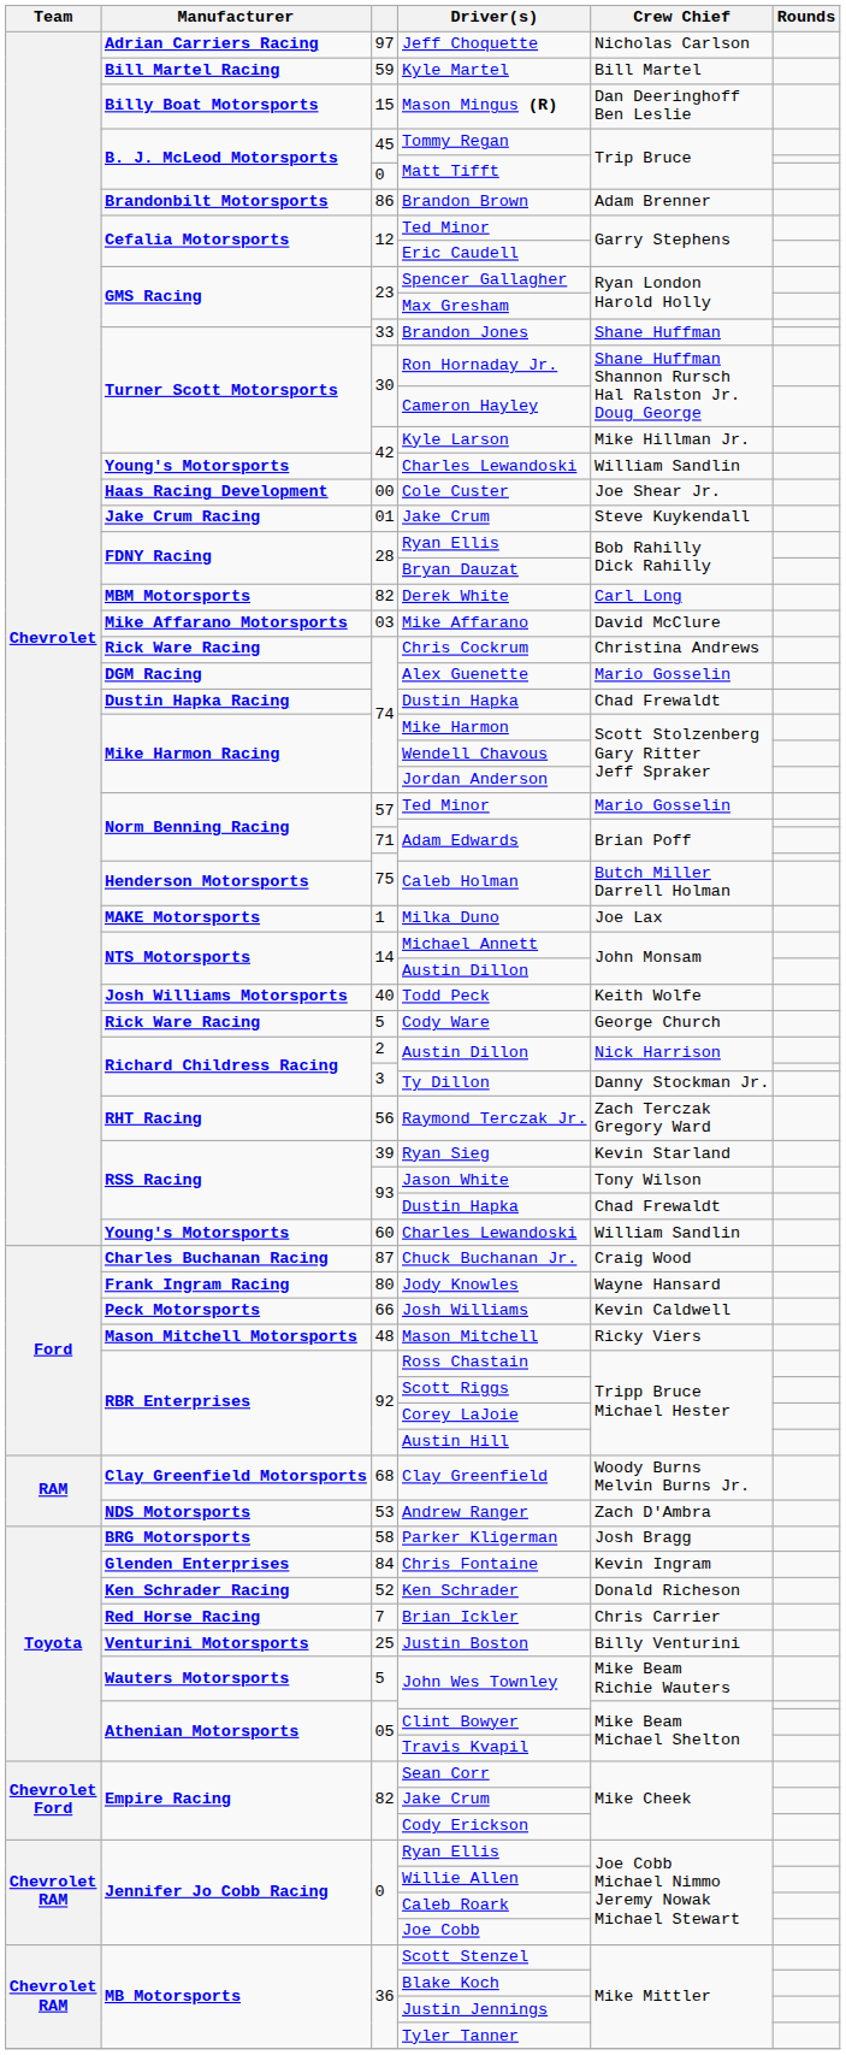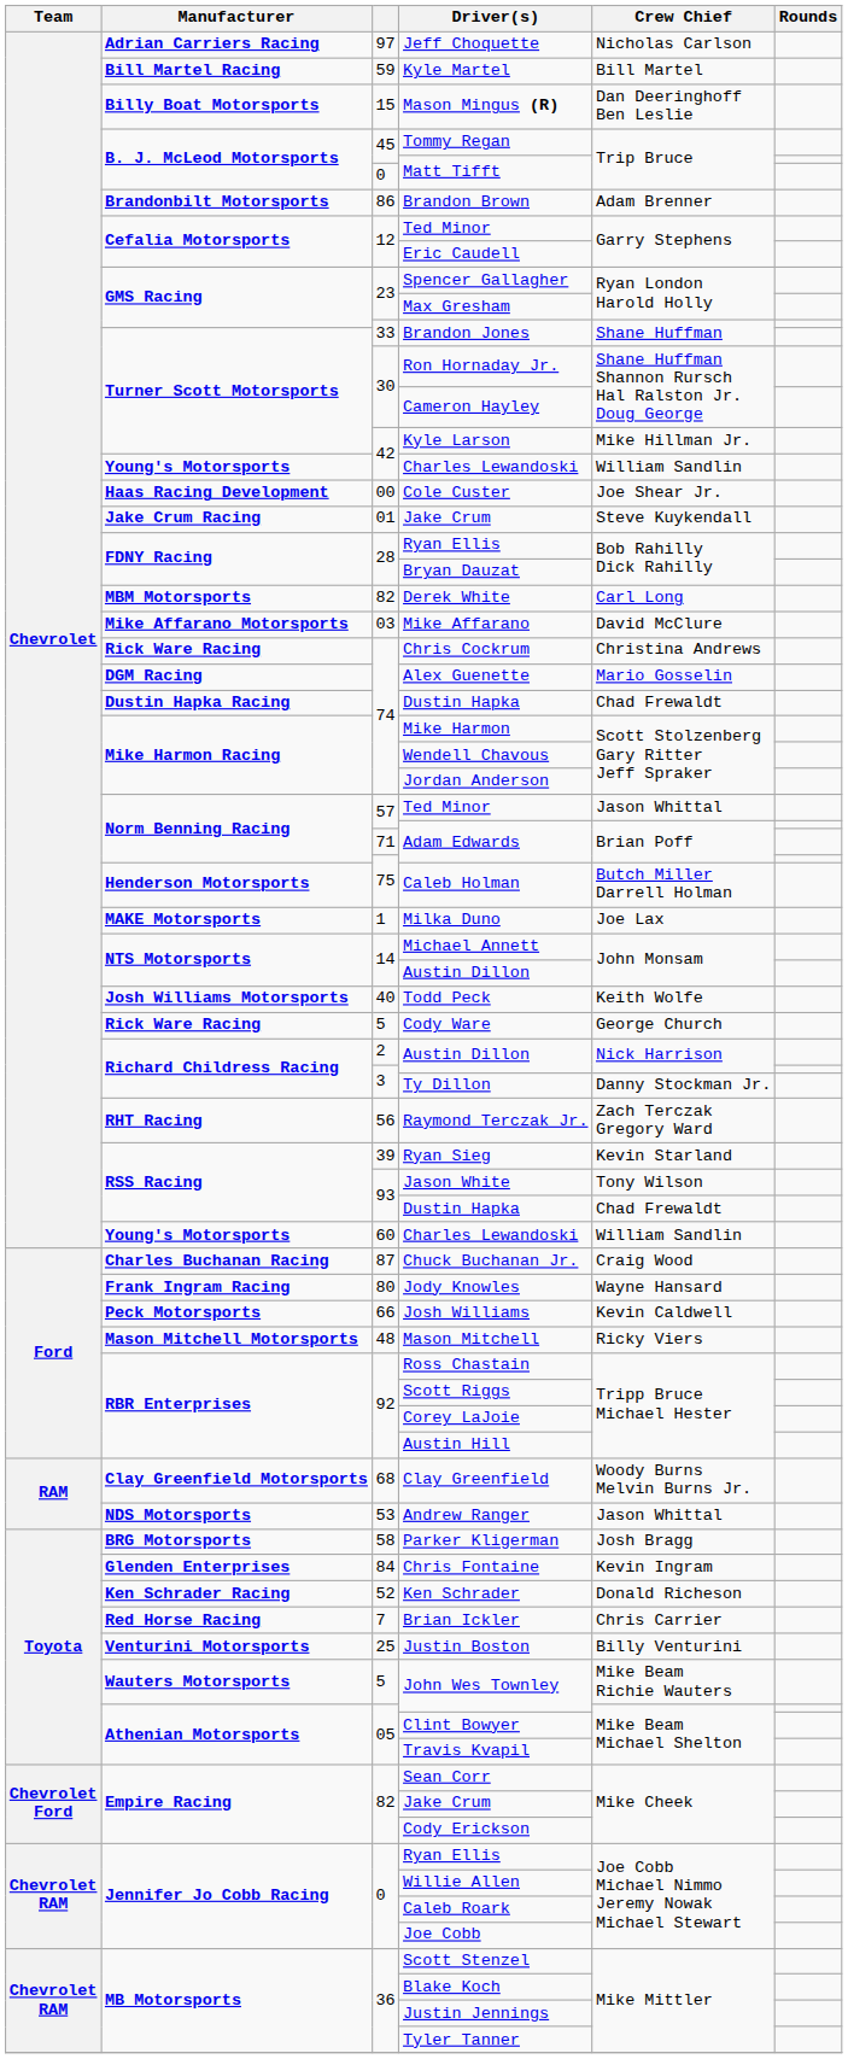 <table class="wikitable" style="font-size: 95%;">
 <tr>
 <th>Team</th>
 <th>Manufacturer</th>
 <th></th>
 <th>Driver(s)</th>
 <th>Crew Chief</th>
 <th>Rounds</th>
 </tr>
 <tr>
 <th rowspan=47><a href='#'>Chevrolet</a></th>
 <td><strong><a href='#'>Adrian Carriers Racing</a></strong></td>
 <td>97</td>
 <td><a href='#'>Jeff Choquette</a></td>
 <td>Nicholas Carlson</td>
 <td></td>
 </tr>
 <tr>
 <td><strong><a href='#'>Bill Martel Racing</a></strong></td>
 <td>59</td>
 <td><a href='#'>Kyle Martel</a></td>
 <td>Bill Martel</td>
 <td></td>
 </tr>
 <tr>
 <td><strong><a href='#'>Billy Boat Motorsports</a></strong></td>
 <td>15</td>
 <td><a href='#'>Mason Mingus</a> <strong>(R)</strong></td>
 <td>Dan Deeringhoff<br>Ben Leslie</td>
 <td></td>
 </tr>
 <tr>
 <td rowspan=3><strong><a href='#'>B. J. McLeod Motorsports</a></strong></td>
 <td rowspan=2>45</td>
 <td><a href='#'>Tommy Regan</a></td>
 <td rowspan=3>Trip Bruce</td>
 <td></td>
 </tr>
 <tr>
 <td rowspan=2><a href='#'>Matt Tifft</a></td>
 <td></td>
 </tr>
 <tr>
 <td>0</td>
 <td></td>
 </tr>
 <tr>
 <td><strong><a href='#'>Brandonbilt Motorsports</a></strong></td>
 <td>86</td>
 <td><a href='#'>Brandon Brown</a></td>
 <td>Adam Brenner</td>
 <td></td>
 </tr>
 <tr>
 <td rowspan=2><strong><a href='#'>Cefalia Motorsports</a></strong></td>
 <td rowspan=2>12</td>
 <td><a href='#'>Ted Minor</a></td>
 <td rowspan=2>Garry Stephens</td>
 <td></td>
 </tr>
 <tr>
 <td><a href='#'>Eric Caudell</a></td>
 <td></td>
 </tr>
 <tr>
 <td rowspan=3><strong><a href='#'>GMS Racing</a></strong></td>
 <td rowspan=2>23</td>
 <td><a href='#'>Spencer Gallagher</a></td>
 <td rowspan=2>Ryan London<br>Harold Holly</td>
 <td></td>
 </tr>
 <tr>
 <td><a href='#'>Max Gresham</a></td>
 <td></td>
 </tr>
 <tr>
 <td rowspan=2>33</td>
 <td rowspan=2><a href='#'>Brandon Jones</a></td>
 <td rowspan=2><a href='#'>Shane Huffman</a></td>
 <td></td>
 </tr>
 <tr>
 <td rowspan=4><strong><a href='#'>Turner Scott Motorsports</a></strong></td>
 <td></td>
 </tr>
 <tr>
 <td rowspan=2>30</td>
 <td><a href='#'>Ron Hornaday Jr.</a></td>
 <td rowspan=2><a href='#'>Shane Huffman</a><br>Shannon Rursch<br>Hal Ralston Jr.<br><a href='#'>Doug George</a></td>
 <td></td>
 </tr>
 <tr>
 <td><a href='#'>Cameron Hayley</a></td>
 <td></td>
 </tr>
 <tr>
 <td rowspan=2>42</td>
 <td><a href='#'>Kyle Larson</a></td>
 <td>Mike Hillman Jr.</td>
 <td></td>
 </tr>
 <tr>
 <td><strong><a href='#'>Young's Motorsports</a></strong></td>
 <td><a href='#'>Charles Lewandoski</a></td>
 <td>William Sandlin</td>
 <td></td>
 </tr>
 <tr>
 <td><strong><a href='#'>Haas Racing Development</a></strong></td>
 <td>00</td>
 <td><a href='#'>Cole Custer</a></td>
 <td>Joe Shear Jr.</td>
 <td></td>
 </tr>
 <tr>
 <td><strong><a href='#'>Jake Crum Racing</a></strong></td>
 <td>01</td>
 <td><a href='#'>Jake Crum</a></td>
 <td>Steve Kuykendall</td>
 <td></td>
 </tr>
 <tr>
 <td rowspan=2><strong><a href='#'>FDNY Racing</a></strong></td>
 <td rowspan=2>28</td>
 <td><a href='#'>Ryan Ellis</a></td>
 <td rowspan=2>Bob Rahilly<br>Dick Rahilly</td>
 <td></td>
 </tr>
 <tr>
 <td><a href='#'>Bryan Dauzat</a></td>
 <td></td>
 </tr>
 <tr>
 <td><strong><a href='#'>MBM Motorsports</a></strong></td>
 <td>82</td>
 <td><a href='#'>Derek White</a></td>
 <td><a href='#'>Carl Long</a></td>
 <td></td>
 </tr>
 <tr>
 <td><strong><a href='#'>Mike Affarano Motorsports</a></strong></td>
 <td>03</td>
 <td><a href='#'>Mike Affarano</a></td>
 <td>David McClure</td>
 <td></td>
 </tr>
 <tr>
 <td><strong><a href='#'>Rick Ware Racing</a></strong></td>
 <td rowspan=6>74</td>
 <td><a href='#'>Chris Cockrum</a></td>
 <td>Christina Andrews</td>
 <td></td>
 </tr>
 <tr>
 <td><strong><a href='#'>DGM Racing</a></strong></td>
 <td><a href='#'>Alex Guenette</a></td>
 <td><a href='#'>Mario Gosselin</a></td>
 <td></td>
 </tr>
 <tr>
 <td><strong><a href='#'>Dustin Hapka Racing</a></strong></td>
 <td><a href='#'>Dustin Hapka</a></td>
 <td>Chad Frewaldt</td>
 <td></td>
 </tr>
 <tr>
 <td rowspan=3><strong><a href='#'>Mike Harmon Racing</a></strong></td>
 <td><a href='#'>Mike Harmon</a></td>
 <td rowspan=3>Scott Stolzenberg<br>Gary Ritter<br>Jeff Spraker</td>
 <td></td>
 </tr>
 <tr>
 <td><a href='#'>Wendell Chavous</a></td>
 <td></td>
 </tr>
 <tr>
 <td><a href='#'>Jordan Anderson</a></td>
 <td></td>
 </tr>
 <tr>
 <td rowspan=4><strong><a href='#'>Norm Benning Racing</a></strong></td>
 <td rowspan=2>57</td>
 <td><a href='#'>Ted Minor</a></td>
-<td><a href='#'>Mario Gosselin</a></td>
+<td>Jason Whittal</td>
 <td></td>
 </tr>
 <tr>
 <td rowspan=3><a href='#'>Adam Edwards</a></td>
 <td rowspan=3>Brian Poff</td>
 <td></td>
 </tr>
 <tr>
 <td>71</td>
 <td></td>
 </tr>
 <tr>
 <td rowspan=2>75</td>
 <td></td>
 </tr>
 <tr>
 <td><strong><a href='#'>Henderson Motorsports</a></strong></td>
 <td><a href='#'>Caleb Holman</a></td>
 <td><a href='#'>Butch Miller</a><br>Darrell Holman</td>
 <td></td>
 </tr>
 <tr>
 <td><strong><a href='#'>MAKE Motorsports</a></strong></td>
 <td>1</td>
 <td><a href='#'>Milka Duno</a></td>
 <td>Joe Lax</td>
 <td></td>
 </tr>
 <tr>
 <td rowspan=2><strong><a href='#'>NTS Motorsports</a></strong></td>
 <td rowspan=2>14</td>
 <td><a href='#'>Michael Annett</a></td>
 <td rowspan=2>John Monsam</td>
 <td></td>
 </tr>
 <tr>
 <td><a href='#'>Austin Dillon</a></td>
 <td></td>
 </tr>
 <tr>
 <td><strong><a href='#'>Josh Williams Motorsports</a></strong></td>
 <td>40</td>
 <td><a href='#'>Todd Peck</a></td>
 <td>Keith Wolfe</td>
 <td></td>
 </tr>
 <tr>
 <td><strong><a href='#'>Rick Ware Racing</a></strong></td>
 <td>5</td>
 <td><a href='#'>Cody Ware</a></td>
 <td>George Church</td>
 <td></td>
 </tr>
 <tr>
 <td rowspan=3><strong><a href='#'>Richard Childress Racing</a></strong></td>
 <td>2</td>
 <td rowspan=2><a href='#'>Austin Dillon</a></td>
 <td rowspan=2><a href='#'>Nick Harrison</a></td>
 <td></td>
 </tr>
 <tr>
 <td rowspan=2>3</td>
 <td></td>
 </tr>
 <tr>
 <td><a href='#'>Ty Dillon</a></td>
 <td>Danny Stockman Jr.</td>
 <td></td>
 </tr>
 <tr>
 <td><strong><a href='#'>RHT Racing</a></strong></td>
 <td>56</td>
 <td><a href='#'>Raymond Terczak Jr.</a></td>
 <td>Zach Terczak<br>Gregory Ward</td>
 <td></td>
 </tr>
 <tr>
 <td rowspan=3><strong><a href='#'>RSS Racing</a></strong></td>
 <td>39</td>
 <td><a href='#'>Ryan Sieg</a></td>
 <td>Kevin Starland</td>
 <td></td>
 </tr>
 <tr>
 <td rowspan=2>93</td>
 <td><a href='#'>Jason White</a></td>
 <td>Tony Wilson</td>
 <td></td>
 </tr>
 <tr>
 <td><a href='#'>Dustin Hapka</a></td>
 <td>Chad Frewaldt</td>
 <td></td>
 </tr>
 <tr>
 <td><strong><a href='#'>Young's Motorsports</a></strong></td>
 <td>60</td>
 <td><a href='#'>Charles Lewandoski</a></td>
 <td>William Sandlin</td>
 <td></td>
 </tr>
 <tr>
 <th rowspan=8><a href='#'>Ford</a></th>
 <td><strong><a href='#'>Charles Buchanan Racing</a></strong></td>
 <td>87</td>
 <td><a href='#'>Chuck Buchanan Jr.</a></td>
 <td>Craig Wood</td>
 <td></td>
 </tr>
 <tr>
 <td><strong><a href='#'>Frank Ingram Racing</a></strong></td>
 <td>80</td>
 <td><a href='#'>Jody Knowles</a></td>
 <td>Wayne Hansard</td>
 <td></td>
 </tr>
 <tr>
 <td><strong><a href='#'>Peck Motorsports</a></strong></td>
 <td>66</td>
 <td><a href='#'>Josh Williams</a></td>
 <td>Kevin Caldwell</td>
 <td></td>
 </tr>
 <tr>
 <td><strong><a href='#'>Mason Mitchell Motorsports</a></strong></td>
 <td>48</td>
 <td><a href='#'>Mason Mitchell</a></td>
 <td>Ricky Viers</td>
 <td></td>
 </tr>
 <tr>
 <td rowspan=4><strong><a href='#'>RBR Enterprises</a></strong></td>
 <td rowspan=4>92</td>
 <td><a href='#'>Ross Chastain</a></td>
 <td rowspan=4>Tripp Bruce<br>Michael Hester</td>
 <td></td>
 </tr>
 <tr>
 <td><a href='#'>Scott Riggs</a></td>
 <td></td>
 </tr>
 <tr>
 <td><a href='#'>Corey LaJoie</a></td>
 <td></td>
 </tr>
 <tr>
 <td><a href='#'>Austin Hill</a></td>
 <td></td>
 </tr>
 <tr>
 <th rowspan=2><a href='#'>RAM</a></th>
 <td><strong><a href='#'>Clay Greenfield Motorsports</a></strong></td>
 <td>68</td>
 <td><a href='#'>Clay Greenfield</a></td>
 <td>Woody Burns<br>Melvin Burns Jr.</td>
 <td></td>
 </tr>
 <tr>
 <td><strong><a href='#'>NDS Motorsports</a></strong></td>
 <td>53</td>
 <td><a href='#'>Andrew Ranger</a></td>
-<td>Zach D'Ambra</td>
+<td>Jason Whittal</td>
 <td></td>
 </tr>
 <tr>
 <th rowspan=9><a href='#'>Toyota</a></th>
 <td><strong><a href='#'>BRG Motorsports</a></strong></td>
 <td>58</td>
 <td><a href='#'>Parker Kligerman</a></td>
 <td>Josh Bragg</td>
 <td></td>
 </tr>
 <tr>
 <td><strong><a href='#'>Glenden Enterprises</a></strong></td>
 <td>84</td>
 <td><a href='#'>Chris Fontaine</a></td>
 <td>Kevin Ingram</td>
 <td></td>
 </tr>
 <tr>
 <td><strong><a href='#'>Ken Schrader Racing</a></strong></td>
 <td>52</td>
 <td><a href='#'>Ken Schrader</a></td>
 <td>Donald Richeson</td>
 <td></td>
 </tr>
 <tr>
 <td><strong><a href='#'>Red Horse Racing</a></strong></td>
 <td>7</td>
 <td><a href='#'>Brian Ickler</a></td>
 <td>Chris Carrier</td>
 <td></td>
 </tr>
 <tr>
 <td><strong><a href='#'>Venturini Motorsports</a></strong></td>
 <td>25</td>
 <td><a href='#'>Justin Boston</a></td>
 <td>Billy Venturini</td>
 <td></td>
 </tr>
 <tr>
 <td><strong><a href='#'>Wauters Motorsports</a></strong></td>
 <td>5</td>
 <td rowspan=2><a href='#'>John Wes Townley</a></td>
 <td>Mike Beam<br>Richie Wauters</td>
 <td></td>
 </tr>
 <tr>
 <td rowspan=3><strong><a href='#'>Athenian Motorsports</a></strong></td>
 <td rowspan=3>05</td>
 <td rowspan=3>Mike Beam<br>Michael Shelton</td>
 <td></td>
 </tr>
 <tr>
 <td><a href='#'>Clint Bowyer</a></td>
 <td></td>
 </tr>
 <tr>
 <td><a href='#'>Travis Kvapil</a></td>
 <td></td>
 </tr>
 <tr>
 <th rowspan=3><a href='#'>Chevrolet</a> <small></small> <br><a href='#'>Ford</a>  <small></small></th>
 <td rowspan=3><strong><a href='#'>Empire Racing</a></strong></td>
 <td rowspan=3>82</td>
 <td><a href='#'>Sean Corr</a></td>
 <td rowspan=3>Mike Cheek</td>
 <td></td>
 </tr>
 <tr>
 <td><a href='#'>Jake Crum</a></td>
 <td></td>
 </tr>
 <tr>
 <td><a href='#'>Cody Erickson</a></td>
 <td></td>
 </tr>
 <tr>
 <th rowspan=4><a href='#'>Chevrolet</a> <small></small> <br><a href='#'>RAM</a> <small></small></th>
 <td rowspan=4><strong><a href='#'>Jennifer Jo Cobb Racing</a></strong></td>
 <td rowspan=4>0</td>
 <td><a href='#'>Ryan Ellis</a></td>
 <td rowspan=4>Joe Cobb<br>Michael Nimmo<br>Jeremy Nowak<br>Michael Stewart</td>
 <td></td>
 </tr>
 <tr>
 <td><a href='#'>Willie Allen</a></td>
 <td></td>
 </tr>
 <tr>
 <td><a href='#'>Caleb Roark</a></td>
 <td></td>
 </tr>
 <tr>
 <td><a href='#'>Joe Cobb</a></td>
 <td></td>
 </tr>
 <tr>
 <th rowspan=4><a href='#'>Chevrolet</a> <small></small> <br><a href='#'>RAM</a> <small></small></th>
 <td rowspan=4><strong><a href='#'>MB Motorsports</a></strong></td>
 <td rowspan=4>36</td>
 <td><a href='#'>Scott Stenzel</a></td>
 <td rowspan=4>Mike Mittler</td>
 <td></td>
 </tr>
 <tr>
 <td><a href='#'>Blake Koch</a></td>
 <td></td>
 </tr>
 <tr>
 <td><a href='#'>Justin Jennings</a></td>
 <td></td>
 </tr>
 <tr>
 <td><a href='#'>Tyler Tanner</a></td>
 <td></td>
 </tr>
 <tr>
 </tr>
 </table>
